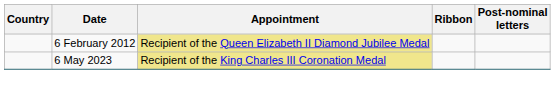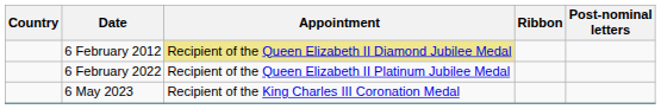 <table class="wikitable sortable" style="margin:0.5em 1em 0.5em 0; border:1px solid #005566; border-collapse:collapse;">
 <tr>
 <th>Country</th>
 <th>Date</th>
 <th>Appointment</th>
 <th>Ribbon</th>
 <th>Post-nominal<br>letters</th>
 </tr>
 <tr>
 <td></td>
 <td>6 February 2012</td>
 <td style="background: khaki;">Recipient of the <a href='#'>Queen Elizabeth II Diamond Jubilee Medal</a></td>
 <td></td>
 <td></td>
 </tr>
 <tr>
 <td></td>
+<td>6 February 2022</td>
+<td>Recipient of the <a href='#'>Queen Elizabeth II Platinum Jubilee Medal</a></td>
+<td></td>
+<td></td>
+</tr>
+<tr>
+<td></td>
 <td>6 May 2023</td>
-<td style="background: khaki;">Recipient of the <a href='#'>King Charles III Coronation Medal</a></td>
+<td>Recipient of the <a href='#'>King Charles III Coronation Medal</a></td>
 <td></td>
 <td></td>
 </tr>
 <tr>
 </tr>
 </table>
